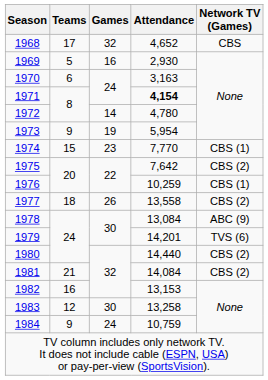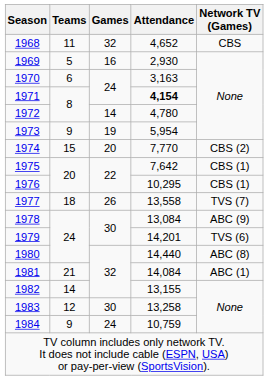 <table class="wikitable" style="margin:0 1em 1em; font-size:95%; float:right; text-align:center;">
 <tr>
 <th>Season</th>
 <th>Teams</th>
 <th>Games</th>
 <th>Attendance</th>
 <th>Network TV <br> (Games)</th>
 </tr>
 <tr>
 <td><a href='#'>1968</a></td>
-<td>17</td>
+<td>11</td>
 <td>32</td>
 <td>4,652</td>
 <td>CBS</td>
 </tr>
 <tr>
 <td><a href='#'>1969</a></td>
 <td>5</td>
 <td>16</td>
 <td>2,930</td>
 <td rowspan=5><em>None</em></td>
 </tr>
 <tr>
 <td><a href='#'>1970</a></td>
 <td>6</td>
 <td rowspan=2>24</td>
 <td>3,163</td>
 </tr>
 <tr>
 <td><a href='#'>1971</a></td>
 <td rowspan=2>8</td>
 <td><strong>4,154</strong></td>
 </tr>
 <tr>
 <td><a href='#'>1972</a></td>
 <td>14</td>
 <td>4,780</td>
 </tr>
 <tr>
 <td><a href='#'>1973</a></td>
 <td>9</td>
 <td>19</td>
 <td>5,954</td>
 </tr>
 <tr>
 <td><a href='#'>1974</a></td>
 <td>15</td>
-<td>23</td>
+<td>20</td>
 <td>7,770</td>
-<td>CBS (1)</td>
+<td>CBS (2)</td>
 </tr>
 <tr>
 <td><a href='#'>1975</a></td>
 <td rowspan=2>20</td>
 <td rowspan=2>22</td>
 <td>7,642</td>
-<td>CBS (2)</td>
+<td>CBS (1)</td>
 </tr>
 <tr>
 <td><a href='#'>1976</a></td>
-<td>10,259</td>
+<td>10,295</td>
 <td>CBS (1)</td>
 </tr>
 <tr>
 <td><a href='#'>1977</a></td>
 <td>18</td>
 <td>26</td>
 <td>13,558</td>
-<td>CBS (2)</td>
+<td>TVS (7)</td>
 </tr>
 <tr>
 <td><a href='#'>1978</a></td>
 <td rowspan=3>24</td>
 <td rowspan=2>30</td>
 <td>13,084</td>
 <td>ABC (9)</td>
 </tr>
 <tr>
 <td><a href='#'>1979</a></td>
 <td>14,201</td>
 <td>TVS (6)</td>
 </tr>
 <tr>
 <td><a href='#'>1980</a></td>
 <td rowspan=3>32</td>
 <td>14,440</td>
-<td>CBS (2)</td>
+<td>ABC (8)</td>
 </tr>
 <tr>
 <td><a href='#'>1981</a></td>
 <td>21</td>
 <td>14,084</td>
-<td>CBS (2)</td>
+<td>ABC (1)</td>
 </tr>
 <tr>
 <td><a href='#'>1982</a></td>
-<td>16</td>
-<td>13,153</td>
+<td>14</td>
+<td>13,155</td>
 <td rowspan=3><em>None</em></td>
 </tr>
 <tr>
 <td><a href='#'>1983</a></td>
 <td>12</td>
 <td>30</td>
 <td>13,258</td>
 </tr>
 <tr>
 <td><a href='#'>1984</a></td>
 <td>9</td>
 <td>24</td>
 <td>10,759</td>
 </tr>
 <tr>
 <td colspan="5">TV column includes only network TV. <br> It does not include cable (<a href='#'>ESPN</a>, <a href='#'>USA</a>) <br> or pay-per-view (<a href='#'>SportsVision</a>).</td>
 </tr>
 </table>
